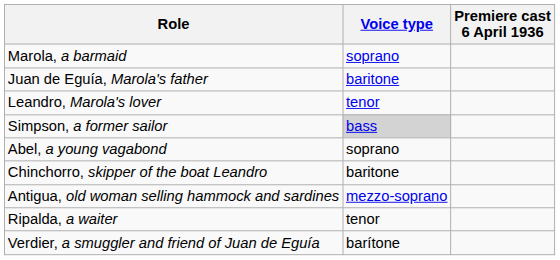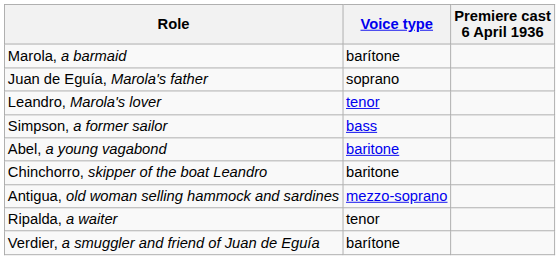 <table class="wikitable">
 <tr>
 <th>Role</th>
 <th><a href='#'>Voice type</a></th>
 <th>Premiere cast<br>6 April 1936</th>
 </tr>
 <tr>
 <td>Marola, <em>a barmaid</em></td>
-<td><a href='#'>soprano</a></td>
+<td>barítone</td>
 <td></td>
 </tr>
 <tr>
 <td>Juan de Eguía, <em>Marola's father</em></td>
-<td><a href='#'>baritone</a></td>
+<td>soprano</td>
 <td></td>
 </tr>
 <tr>
 <td>Leandro, <em>Marola's lover</em></td>
 <td><a href='#'>tenor</a></td>
 <td></td>
 </tr>
 <tr>
 <td>Simpson, <em>a former sailor</em></td>
-<td style="background: lightgrey;"><a href='#'>bass</a></td>
+<td><a href='#'>bass</a></td>
 <td></td>
 </tr>
 <tr>
 <td>Abel, <em>a young vagabond</em></td>
-<td>soprano</td>
+<td><a href='#'>baritone</a></td>
 <td></td>
 </tr>
 <tr>
 <td>Chinchorro, <em>skipper of the boat Leandro</em></td>
 <td>baritone</td>
 <td></td>
 </tr>
 <tr>
 <td>Antigua, <em>old woman selling hammock and sardines</em></td>
 <td><a href='#'>mezzo-soprano</a></td>
 <td></td>
 </tr>
 <tr>
 <td>Ripalda, <em>a waiter</em></td>
 <td>tenor</td>
 <td></td>
 </tr>
 <tr>
 <td>Verdier, <em>a smuggler and friend of Juan de Eguía</em></td>
 <td>barítone</td>
 <td></td>
 </tr>
 </table>
